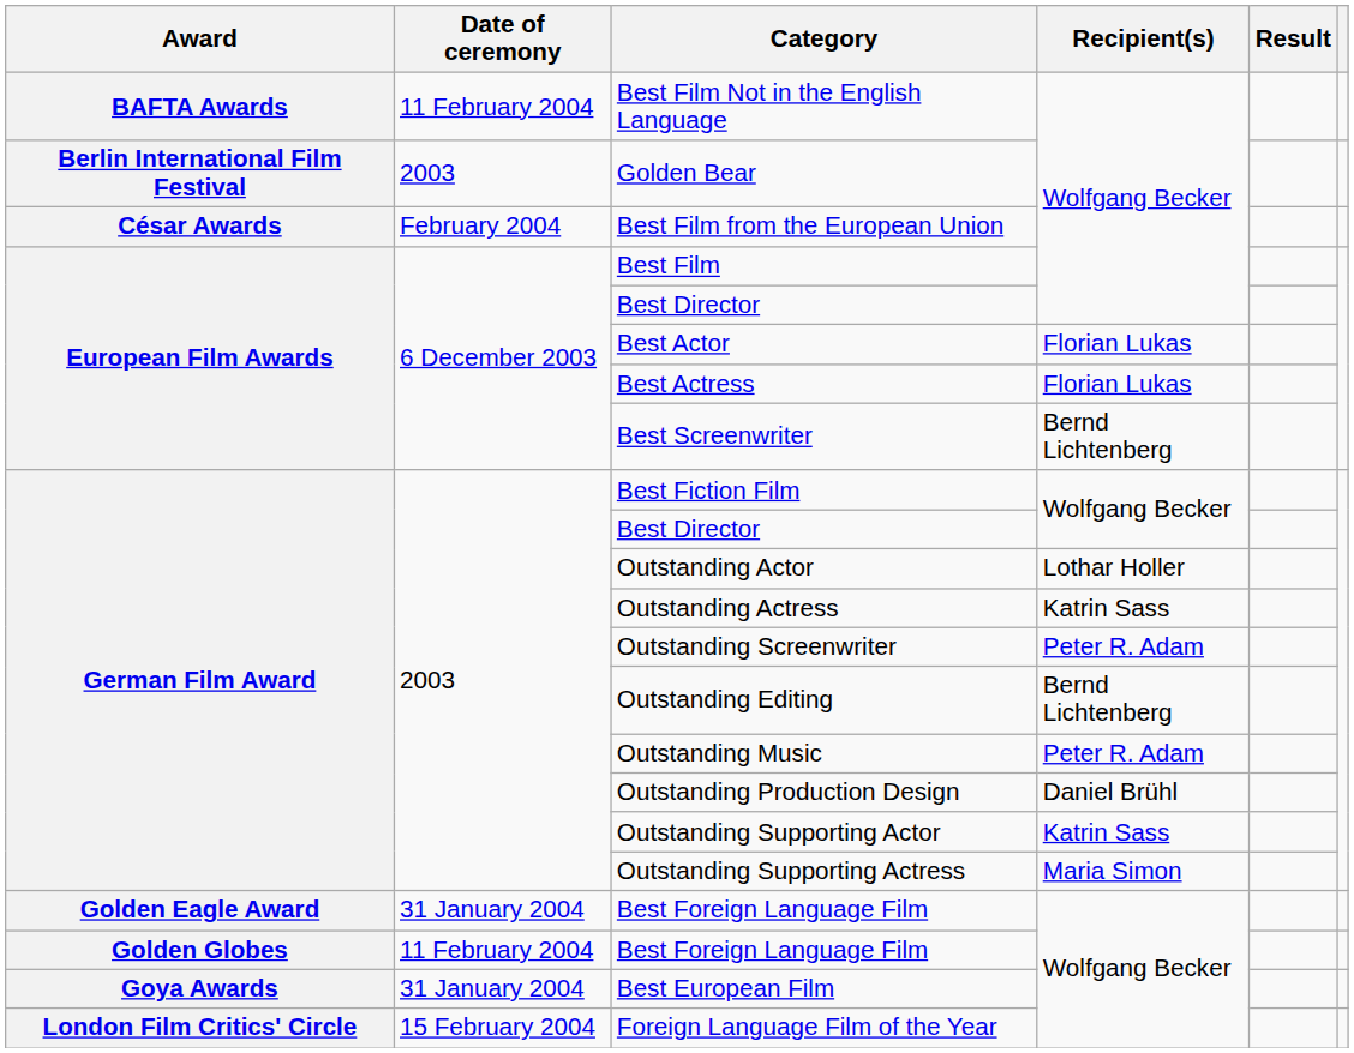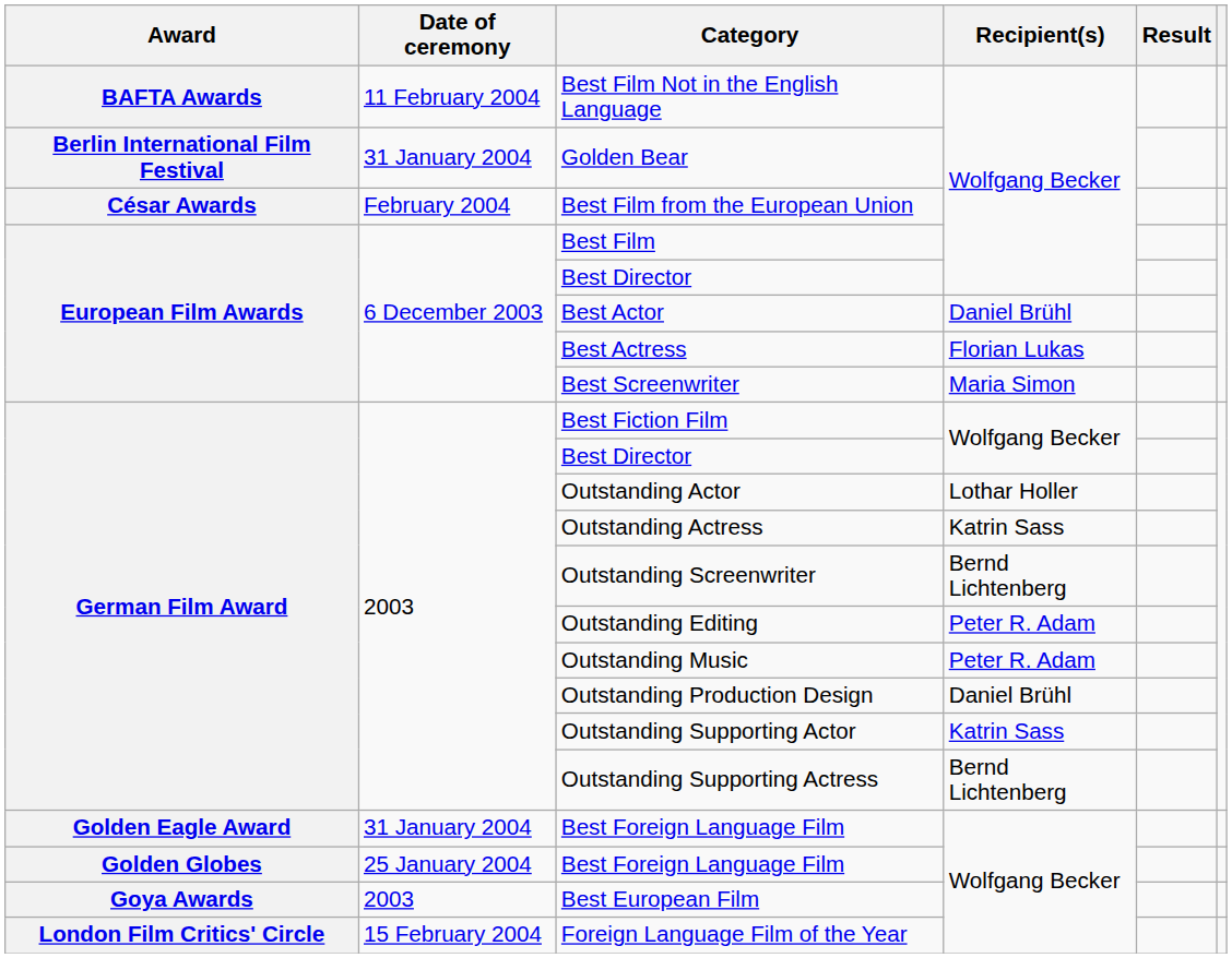 <table class="wikitable plainrowheaders sortable">
 <tr>
 <th scope="col">Award</th>
 <th scope="col">Date of ceremony</th>
 <th scope="col">Category</th>
 <th scope="col">Recipient(s)</th>
 <th scope="col">Result</th>
 <th scope="col" class="unsortable"></th>
 </tr>
 <tr>
 <th scope="row"><a href='#'>BAFTA Awards</a></th>
 <td><a href='#'>11 February 2004</a></td>
 <td><a href='#'>Best Film Not in the English Language</a></td>
 <td rowspan="5"><a href='#'>Wolfgang Becker</a></td>
 <td></td>
 <td></td>
 </tr>
 <tr>
 <th scope="row"><a href='#'>Berlin International Film Festival</a></th>
-<td><a href='#'>2003</a></td>
+<td><a href='#'>31 January 2004</a></td>
 <td><a href='#'>Golden Bear</a></td>
 <td></td>
 </tr>
 <tr>
 <th scope="row"><a href='#'>César Awards</a></th>
 <td><a href='#'>February 2004</a></td>
 <td><a href='#'>Best Film from the European Union</a></td>
 <td></td>
 <td></td>
 </tr>
 <tr>
 <th scope="row" rowspan=5><a href='#'>European Film Awards</a></th>
 <td rowspan="5"><a href='#'>6 December 2003</a></td>
 <td><a href='#'>Best Film</a></td>
 <td></td>
 <td rowspan="5"></td>
 </tr>
 <tr>
 <td><a href='#'>Best Director</a></td>
 <td></td>
 </tr>
 <tr>
 <td><a href='#'>Best Actor</a></td>
-<td><a href='#'>Florian Lukas</a></td>
+<td><a href='#'>Daniel Brühl</a></td>
 <td></td>
 </tr>
 <tr>
 <td><a href='#'>Best Actress</a></td>
 <td><a href='#'>Florian Lukas</a></td>
 <td></td>
 </tr>
 <tr>
 <td><a href='#'>Best Screenwriter</a></td>
-<td>Bernd Lichtenberg</td>
+<td><a href='#'>Maria Simon</a></td>
 <td></td>
 </tr>
 <tr>
 <th scope="row" rowspan=10><a href='#'>German Film Award</a></th>
 <td rowspan="10">2003</td>
 <td><a href='#'>Best Fiction Film</a></td>
 <td rowspan="2">Wolfgang Becker</td>
 <td></td>
 <td rowspan="10"></td>
 </tr>
 <tr>
 <td><a href='#'>Best Director</a></td>
 <td></td>
 </tr>
 <tr>
 <td>Outstanding Actor</td>
 <td>Lothar Holler</td>
 <td></td>
 </tr>
 <tr>
 <td>Outstanding Actress</td>
 <td>Katrin Sass</td>
 <td></td>
 </tr>
 <tr>
 <td>Outstanding Screenwriter</td>
-<td><a href='#'>Peter R. Adam</a></td>
+<td>Bernd Lichtenberg</td>
 <td></td>
 </tr>
 <tr>
 <td>Outstanding Editing</td>
-<td>Bernd Lichtenberg</td>
+<td><a href='#'>Peter R. Adam</a></td>
 <td></td>
 </tr>
 <tr>
 <td>Outstanding Music</td>
 <td><a href='#'>Peter R. Adam</a></td>
 <td></td>
 </tr>
 <tr>
 <td>Outstanding Production Design</td>
 <td>Daniel Brühl</td>
 <td></td>
 </tr>
 <tr>
 <td>Outstanding Supporting Actor</td>
 <td><a href='#'>Katrin Sass</a></td>
 <td></td>
 </tr>
 <tr>
 <td>Outstanding Supporting Actress</td>
-<td><a href='#'>Maria Simon</a></td>
+<td>Bernd Lichtenberg</td>
 <td></td>
 </tr>
 <tr>
 <th scope="row"><a href='#'>Golden Eagle Award</a></th>
 <td><a href='#'>31 January 2004</a></td>
 <td><a href='#'>Best Foreign Language Film</a></td>
 <td rowspan="4">Wolfgang Becker</td>
 <td></td>
 <td></td>
 </tr>
 <tr>
 <th scope="row"><a href='#'>Golden Globes</a></th>
-<td><a href='#'>11 February 2004</a></td>
+<td><a href='#'>25 January 2004</a></td>
 <td><a href='#'>Best Foreign Language Film</a></td>
 <td></td>
 <td></td>
 </tr>
 <tr>
 <th scope="row"><a href='#'>Goya Awards</a></th>
-<td><a href='#'>31 January 2004</a></td>
+<td><a href='#'>2003</a></td>
 <td><a href='#'>Best European Film</a></td>
 <td></td>
 <td></td>
 </tr>
 <tr>
 <th scope="row"><a href='#'>London Film Critics' Circle</a></th>
 <td><a href='#'>15 February 2004</a></td>
 <td><a href='#'>Foreign Language Film of the Year</a></td>
 <td></td>
 <td></td>
 </tr>
 </table>
